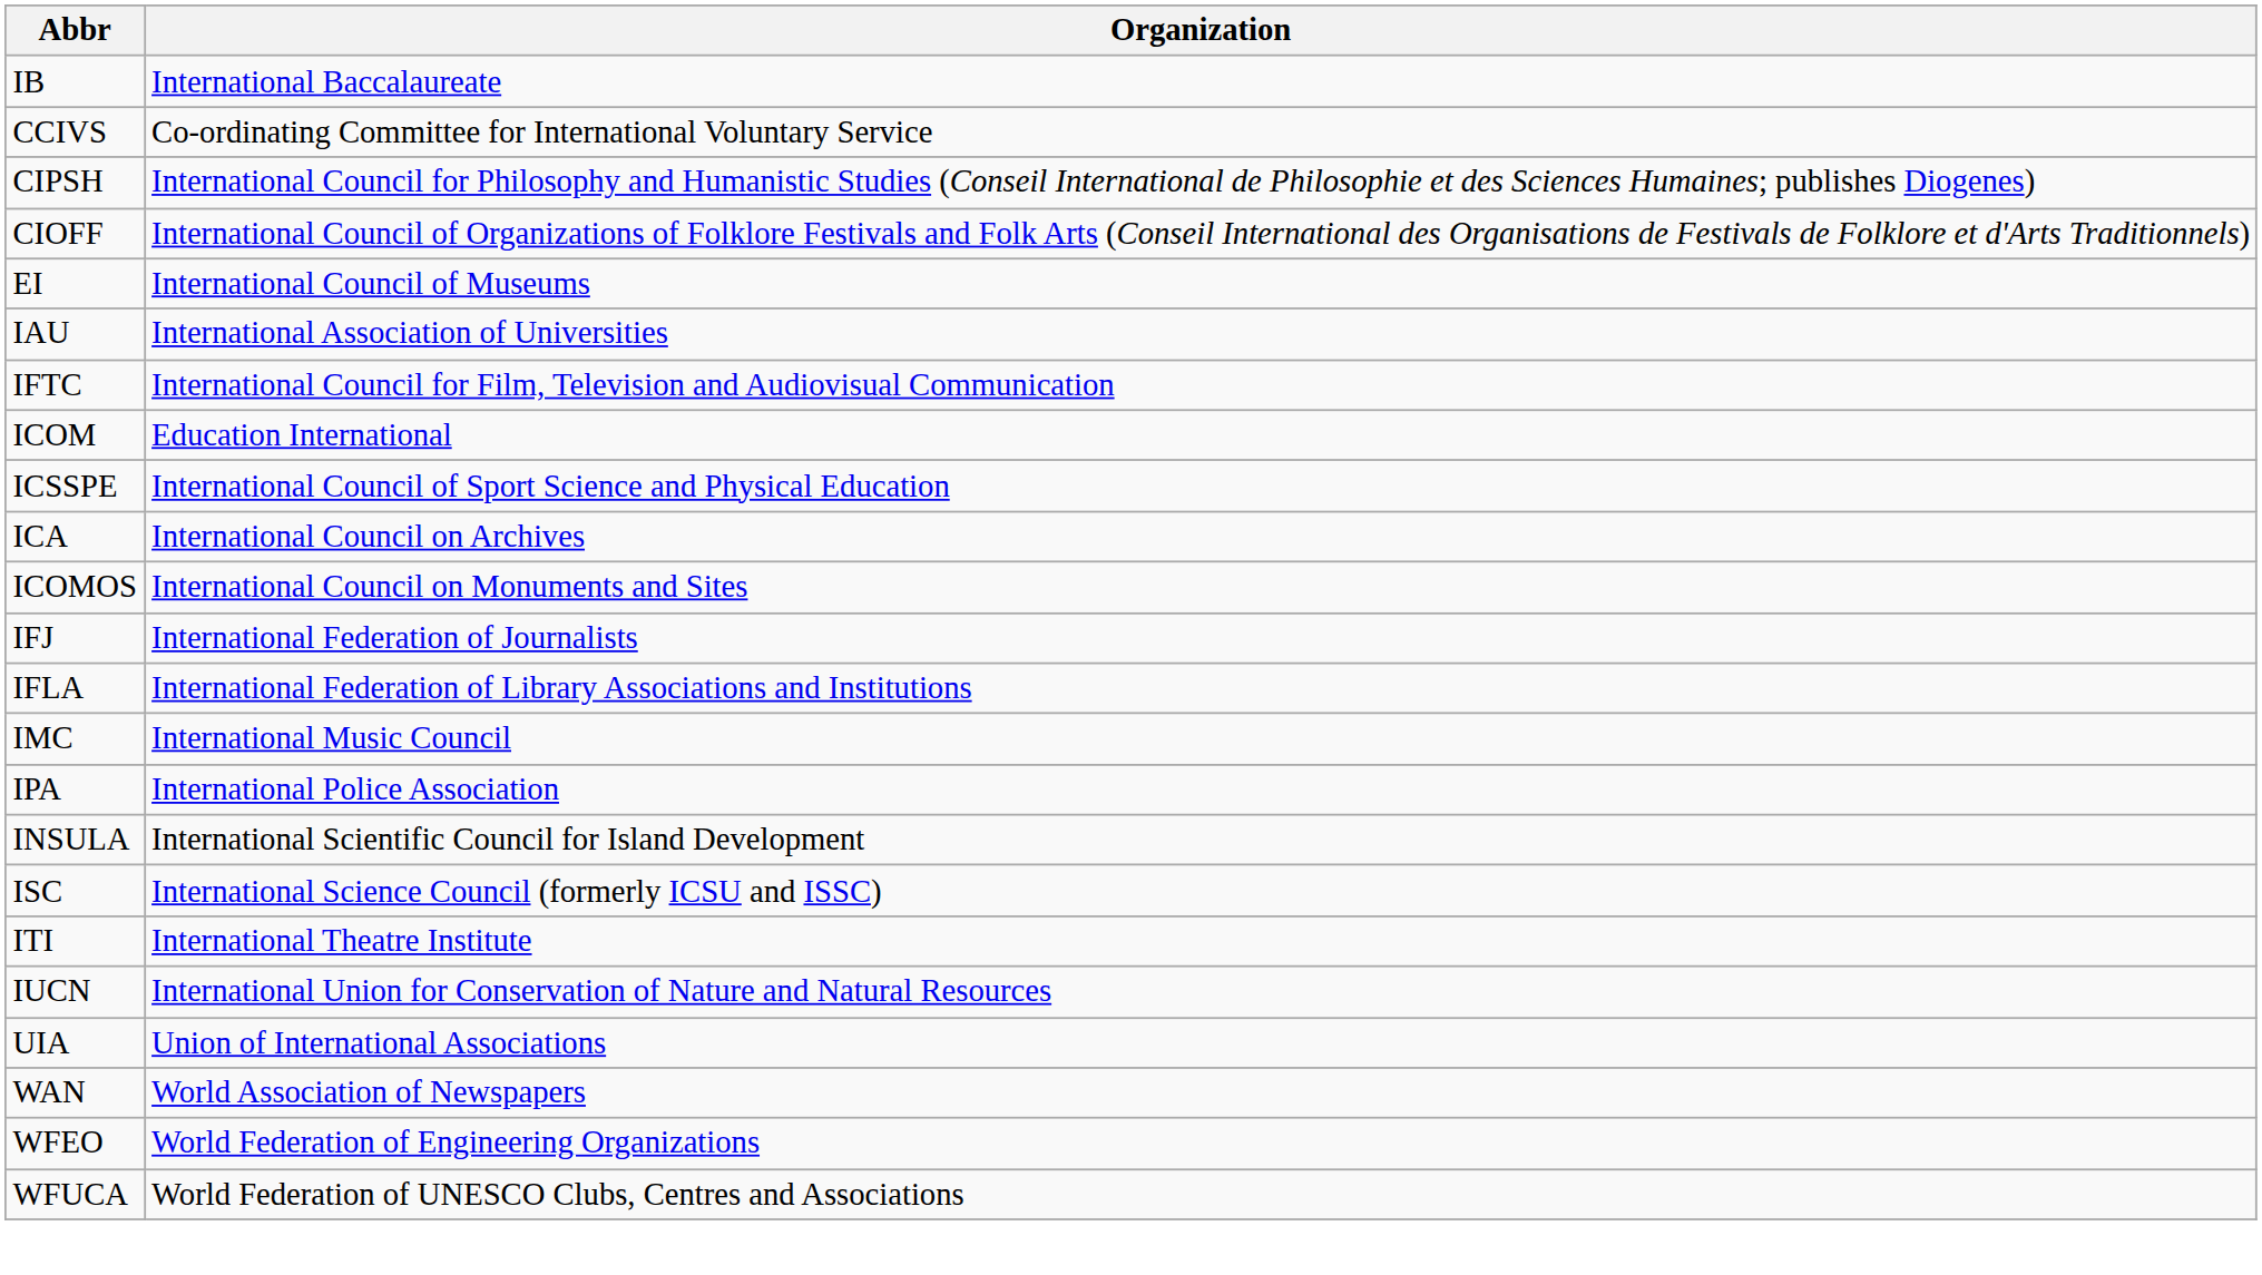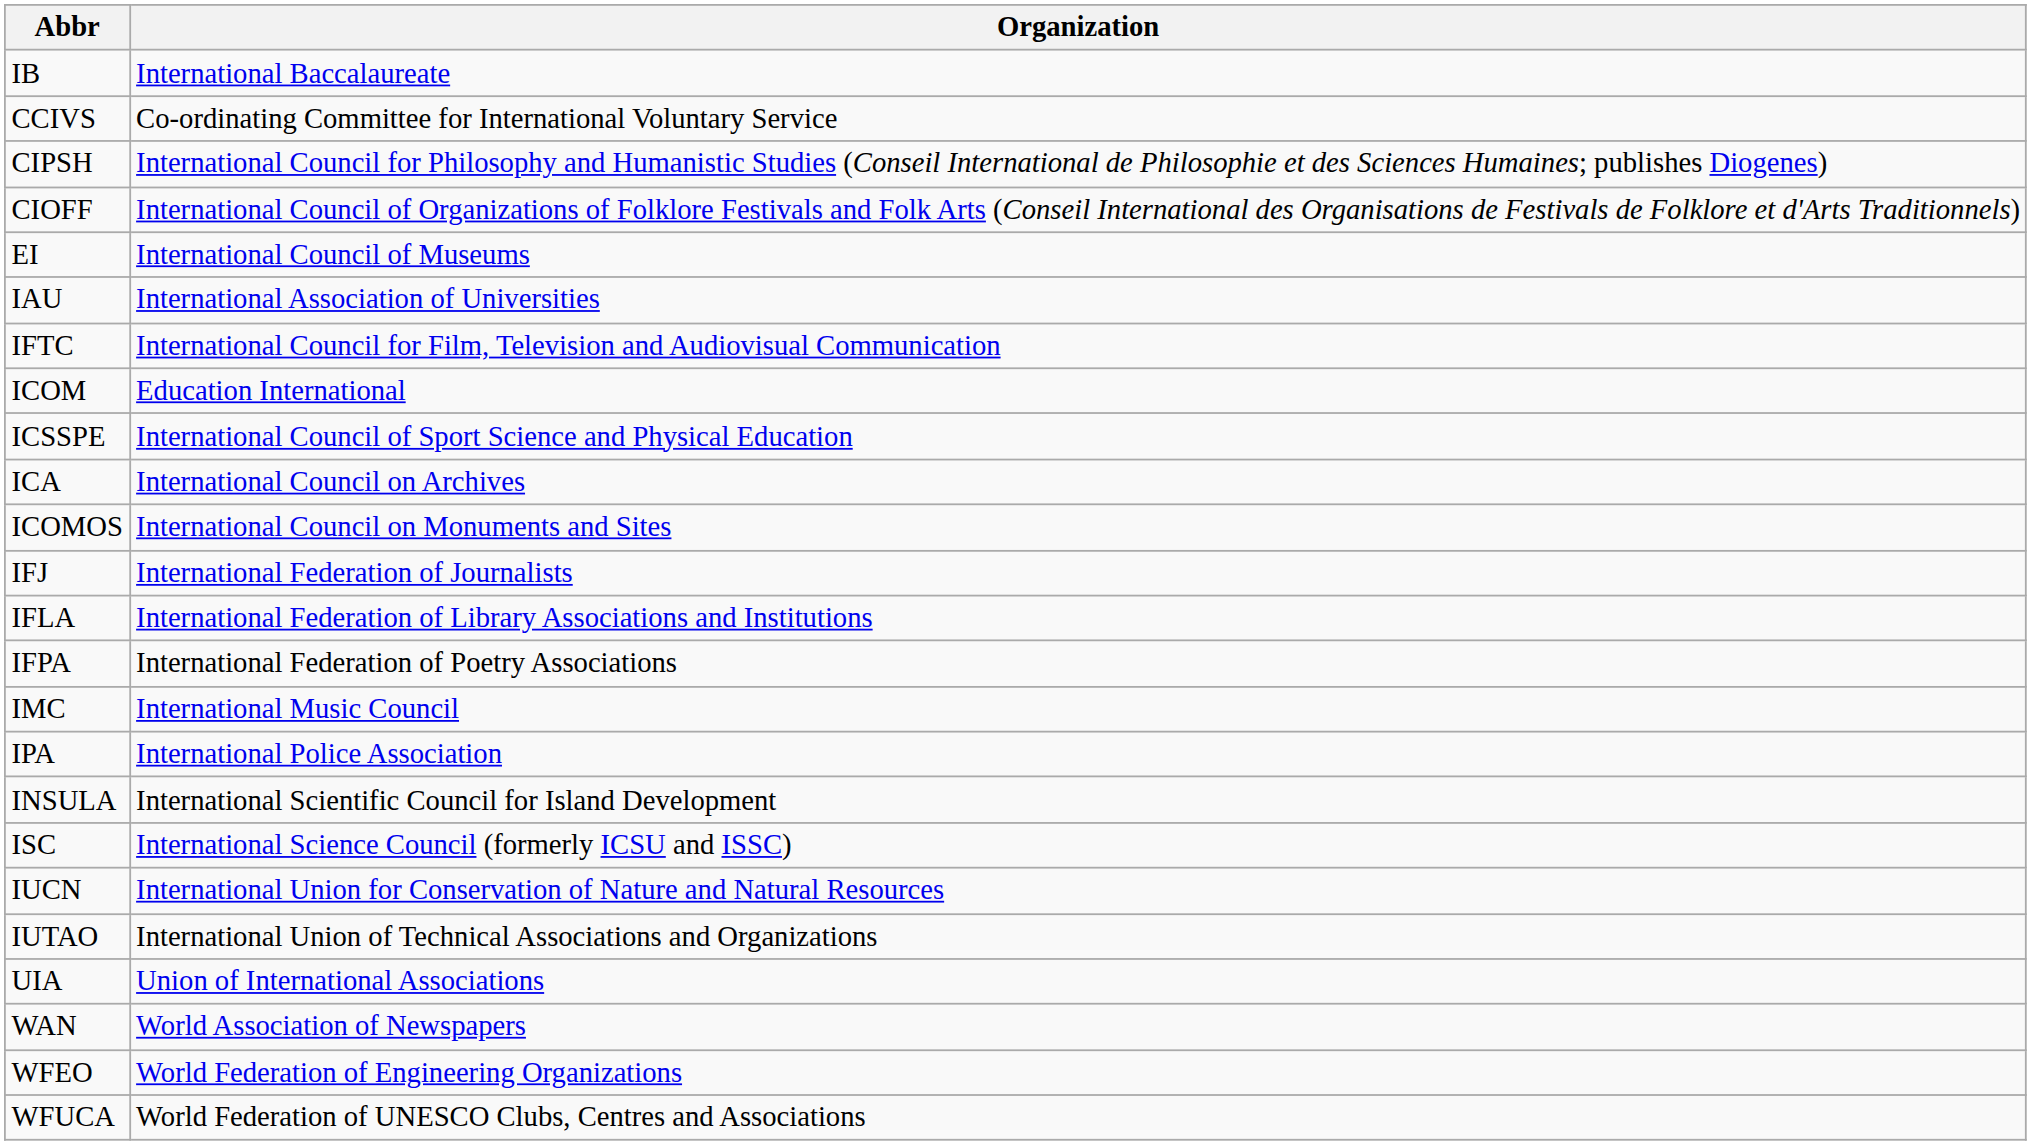 <table class="sortable wikitable">
 <tr>
 <th>Abbr</th>
 <th>Organization</th>
 </tr>
 <tr>
 <td>IB</td>
 <td><a href='#'>International Baccalaureate</a></td>
 </tr>
 <tr>
 <td>CCIVS</td>
 <td>Co-ordinating Committee for International Voluntary Service</td>
 </tr>
 <tr>
 <td>CIPSH</td>
 <td><a href='#'>International Council for Philosophy and Humanistic Studies</a> (<em>Conseil International de Philosophie et des Sciences Humaines</em>; publishes <a href='#'>Diogenes</a>)</td>
 </tr>
 <tr>
 <td>CIOFF</td>
 <td><a href='#'>International Council of Organizations of Folklore Festivals and Folk Arts</a> (<em>Conseil International des Organisations de Festivals de Folklore et d'Arts Traditionnels</em>)</td>
 </tr>
 <tr>
 <td>EI</td>
 <td><a href='#'>International Council of Museums</a></td>
 </tr>
 <tr>
 <td>IAU</td>
 <td><a href='#'>International Association of Universities</a></td>
 </tr>
 <tr>
 <td>IFTC</td>
 <td><a href='#'>International Council for Film, Television and Audiovisual Communication</a></td>
 </tr>
 <tr>
 <td>ICOM</td>
 <td><a href='#'>Education International</a></td>
 </tr>
 <tr>
 <td>ICSSPE</td>
 <td><a href='#'>International Council of Sport Science and Physical Education</a></td>
 </tr>
 <tr>
 <td>ICA</td>
 <td><a href='#'>International Council on Archives</a></td>
 </tr>
 <tr>
 <td>ICOMOS</td>
 <td><a href='#'>International Council on Monuments and Sites</a></td>
 </tr>
 <tr>
 <td>IFJ</td>
 <td><a href='#'>International Federation of Journalists</a></td>
 </tr>
 <tr>
 <td>IFLA</td>
 <td><a href='#'>International Federation of Library Associations and Institutions</a></td>
 </tr>
 <tr>
+<td>IFPA</td>
+<td>International Federation of Poetry Associations</td>
+</tr>
+<tr>
 <td>IMC</td>
 <td><a href='#'>International Music Council</a></td>
 </tr>
 <tr>
 <td>IPA</td>
 <td><a href='#'>International Police Association</a></td>
 </tr>
 <tr>
 <td>INSULA</td>
 <td>International Scientific Council for Island Development</td>
 </tr>
 <tr>
 <td>ISC</td>
 <td><a href='#'>International Science Council</a> (formerly <a href='#'>ICSU</a> and <a href='#'>ISSC</a>)</td>
 </tr>
 <tr>
-<td>ITI</td>
-<td><a href='#'>International Theatre Institute</a></td>
+<td>IUCN</td>
+<td><a href='#'>International Union for Conservation of Nature and Natural Resources</a></td>
 </tr>
 <tr>
-<td>IUCN</td>
-<td><a href='#'>International Union for Conservation of Nature and Natural Resources</a></td>
+<td>IUTAO</td>
+<td>International Union of Technical Associations and Organizations</td>
 </tr>
 <tr>
 <td>UIA</td>
 <td><a href='#'>Union of International Associations</a></td>
 </tr>
 <tr>
 <td>WAN</td>
 <td><a href='#'>World Association of Newspapers</a></td>
 </tr>
 <tr>
 <td>WFEO</td>
 <td><a href='#'>World Federation of Engineering Organizations</a></td>
 </tr>
 <tr>
 <td>WFUCA</td>
 <td>World Federation of UNESCO Clubs, Centres and Associations</td>
 </tr>
 </table>
